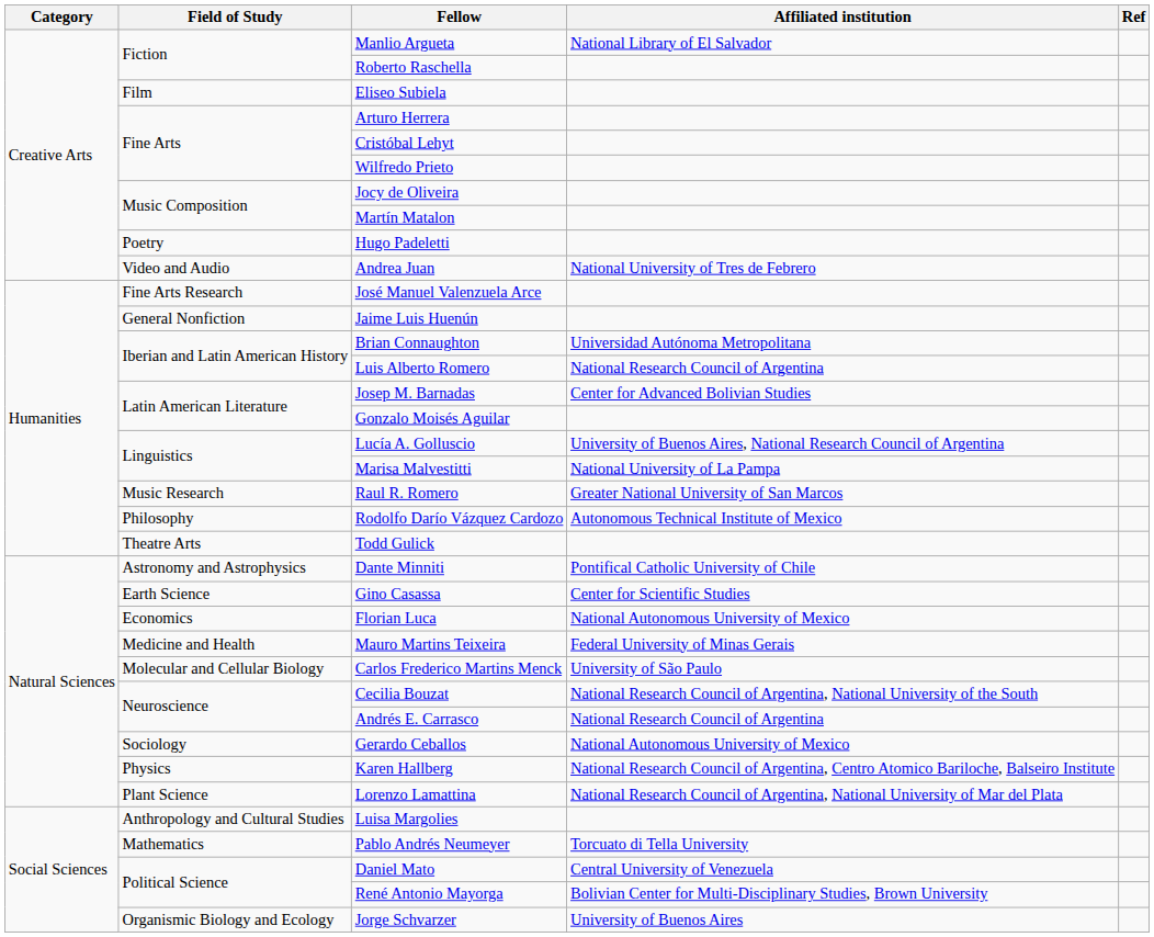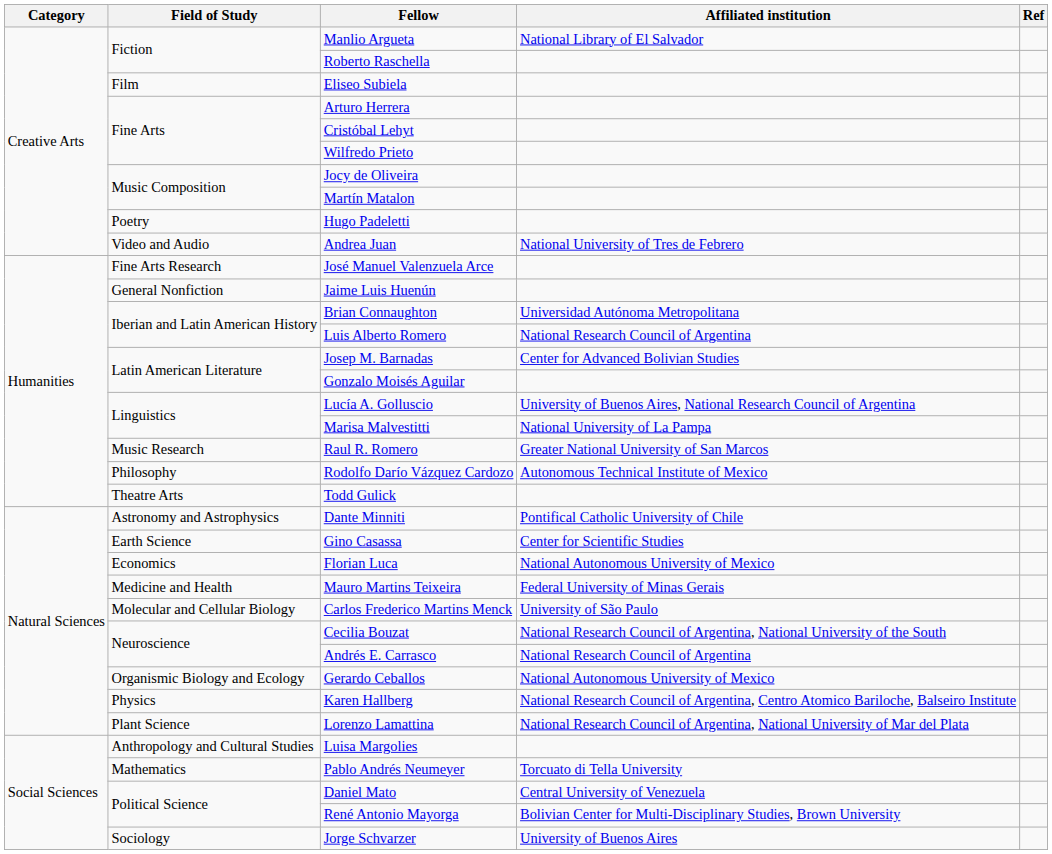 <table class="wikitable sortable">
 <tr>
 <th>Category</th>
 <th>Field of Study</th>
 <th>Fellow</th>
 <th>Affiliated institution</th>
 <th class="unsortable">Ref</th>
 </tr>
 <tr>
 <td rowspan="10">Creative Arts</td>
 <td rowspan="2">Fiction</td>
 <td><a href='#'>Manlio Argueta</a></td>
 <td><a href='#'>National Library of El Salvador</a></td>
 <td></td>
 </tr>
 <tr>
 <td><a href='#'>Roberto Raschella</a></td>
 <td></td>
 <td></td>
 </tr>
 <tr>
 <td>Film</td>
 <td><a href='#'>Eliseo Subiela</a></td>
 <td></td>
 <td></td>
 </tr>
 <tr>
 <td rowspan="3">Fine Arts</td>
 <td><a href='#'>Arturo Herrera</a></td>
 <td></td>
 <td></td>
 </tr>
 <tr>
 <td><a href='#'>Cristóbal Lehyt</a></td>
 <td></td>
 <td></td>
 </tr>
 <tr>
 <td><a href='#'>Wilfredo Prieto</a></td>
 <td></td>
 <td></td>
 </tr>
 <tr>
 <td rowspan="2">Music Composition</td>
 <td><a href='#'>Jocy de Oliveira</a></td>
 <td></td>
 <td></td>
 </tr>
 <tr>
 <td><a href='#'>Martín Matalon</a></td>
 <td></td>
 <td></td>
 </tr>
 <tr>
 <td>Poetry</td>
 <td><a href='#'>Hugo Padeletti</a></td>
 <td></td>
 <td></td>
 </tr>
 <tr>
 <td>Video and Audio</td>
 <td><a href='#'>Andrea Juan</a></td>
 <td><a href='#'>National University of Tres de Febrero</a></td>
 <td></td>
 </tr>
 <tr>
 <td rowspan="11">Humanities</td>
 <td>Fine Arts Research</td>
 <td><a href='#'>José Manuel Valenzuela Arce</a></td>
 <td></td>
 <td></td>
 </tr>
 <tr>
 <td>General Nonfiction</td>
 <td><a href='#'>Jaime Luis Huenún</a> </td>
 <td></td>
 <td></td>
 </tr>
 <tr>
 <td rowspan="2">Iberian and Latin American History</td>
 <td><a href='#'>Brian Connaughton</a></td>
 <td><a href='#'>Universidad Autónoma Metropolitana</a></td>
 <td></td>
 </tr>
 <tr>
 <td><a href='#'>Luis Alberto Romero</a></td>
 <td><a href='#'>National Research Council of Argentina</a></td>
 <td></td>
 </tr>
 <tr>
 <td rowspan="2">Latin American Literature</td>
 <td><a href='#'>Josep M. Barnadas</a> </td>
 <td><a href='#'>Center for Advanced Bolivian Studies</a></td>
 <td></td>
 </tr>
 <tr>
 <td><a href='#'>Gonzalo Moisés Aguilar</a></td>
 <td></td>
 <td></td>
 </tr>
 <tr>
 <td rowspan="2">Linguistics</td>
 <td><a href='#'>Lucía A. Golluscio</a></td>
 <td><a href='#'>University of Buenos Aires</a>, <a href='#'>National Research Council of Argentina</a></td>
 <td></td>
 </tr>
 <tr>
 <td><a href='#'>Marisa Malvestitti</a></td>
 <td><a href='#'>National University of La Pampa</a></td>
 <td></td>
 </tr>
 <tr>
 <td>Music Research</td>
 <td><a href='#'>Raul R. Romero</a></td>
 <td><a href='#'>Greater National University of San Marcos</a></td>
 <td></td>
 </tr>
 <tr>
 <td>Philosophy</td>
 <td><a href='#'>Rodolfo Darío Vázquez Cardozo</a> </td>
 <td><a href='#'>Autonomous Technical Institute of Mexico</a></td>
 <td></td>
 </tr>
 <tr>
 <td>Theatre Arts</td>
 <td><a href='#'>Todd Gulick</a></td>
 <td></td>
 <td></td>
 </tr>
 <tr>
 <td rowspan="10">Natural Sciences</td>
 <td>Astronomy and Astrophysics</td>
 <td><a href='#'>Dante Minniti</a></td>
 <td><a href='#'>Pontifical Catholic University of Chile</a></td>
 <td></td>
 </tr>
 <tr>
 <td>Earth Science</td>
 <td><a href='#'>Gino Casassa</a></td>
 <td><a href='#'>Center for Scientific Studies</a></td>
 <td></td>
 </tr>
 <tr>
 <td>Economics</td>
 <td><a href='#'>Florian Luca</a></td>
 <td><a href='#'>National Autonomous University of Mexico</a></td>
 <td></td>
 </tr>
 <tr>
 <td>Medicine and Health</td>
 <td><a href='#'>Mauro Martins Teixeira</a></td>
 <td><a href='#'>Federal University of Minas Gerais</a></td>
 <td></td>
 </tr>
 <tr>
 <td>Molecular and Cellular Biology</td>
 <td><a href='#'>Carlos Frederico Martins Menck</a> </td>
 <td><a href='#'>University of São Paulo</a></td>
 <td></td>
 </tr>
 <tr>
 <td rowspan="2">Neuroscience</td>
 <td><a href='#'>Cecilia Bouzat</a></td>
 <td><a href='#'>National Research Council of Argentina</a>, <a href='#'>National University of the South</a></td>
 <td></td>
 </tr>
 <tr>
 <td><a href='#'>Andrés E. Carrasco</a></td>
 <td><a href='#'>National Research Council of Argentina</a></td>
 <td></td>
 </tr>
 <tr>
-<td>Sociology</td>
+<td>Organismic Biology and Ecology</td>
 <td><a href='#'>Gerardo Ceballos</a> </td>
 <td><a href='#'>National Autonomous University of Mexico</a></td>
 <td></td>
 </tr>
 <tr>
 <td>Physics</td>
 <td><a href='#'>Karen Hallberg</a></td>
 <td><a href='#'>National Research Council of Argentina</a>, <a href='#'>Centro Atomico Bariloche</a>, <a href='#'>Balseiro Institute</a></td>
 <td></td>
 </tr>
 <tr>
 <td>Plant Science</td>
 <td><a href='#'>Lorenzo Lamattina</a></td>
 <td><a href='#'>National Research Council of Argentina</a>, <a href='#'>National University of Mar del Plata</a></td>
 <td></td>
 </tr>
 <tr>
 <td rowspan="6">Social Sciences</td>
 <td>Anthropology and Cultural Studies</td>
 <td><a href='#'>Luisa Margolies</a></td>
 <td></td>
 <td></td>
 </tr>
 <tr>
 <td>Mathematics</td>
 <td><a href='#'>Pablo Andrés Neumeyer</a></td>
 <td><a href='#'>Torcuato di Tella University</a></td>
 <td></td>
 </tr>
 <tr>
 <td rowspan="2">Political Science</td>
 <td><a href='#'>Daniel Mato</a></td>
 <td><a href='#'>Central University of Venezuela</a></td>
 <td></td>
 </tr>
 <tr>
 <td><a href='#'>René Antonio Mayorga</a></td>
 <td><a href='#'>Bolivian Center for Multi-Disciplinary Studies</a>, <a href='#'>Brown University</a></td>
 <td></td>
 </tr>
 <tr>
-<td>Organismic Biology and Ecology</td>
+<td>Sociology</td>
 <td><a href='#'>Jorge Schvarzer</a> </td>
 <td><a href='#'>University of Buenos Aires</a></td>
 <td></td>
 </tr>
 </table>
